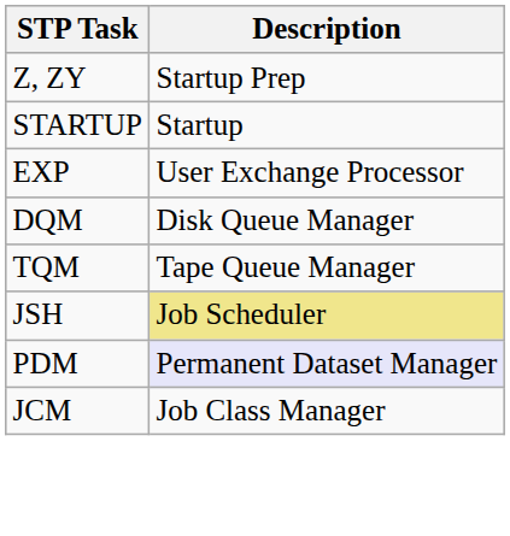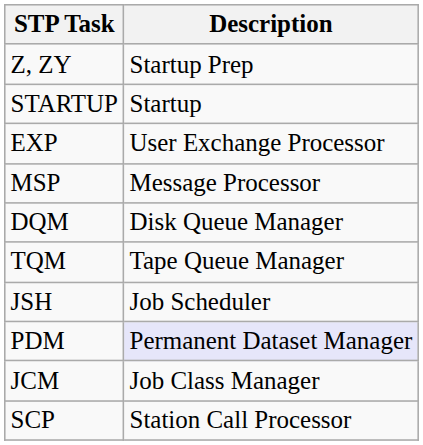 <table class="wikitable" border="1">
 <tr>
 <th>STP Task</th>
 <th>Description</th>
 </tr>
 <tr>
 <td>Z, ZY</td>
 <td>Startup Prep</td>
 </tr>
 <tr>
 <td>STARTUP</td>
 <td>Startup</td>
 </tr>
 <tr>
 <td>EXP</td>
 <td>User Exchange Processor</td>
 </tr>
 <tr>
+<td>MSP</td>
+<td>Message Processor</td>
+</tr>
+<tr>
 <td>DQM</td>
 <td>Disk Queue Manager</td>
 </tr>
 <tr>
 <td>TQM</td>
 <td>Tape Queue Manager</td>
 </tr>
 <tr>
 <td>JSH</td>
-<td style="background: khaki;">Job Scheduler</td>
+<td>Job Scheduler</td>
 </tr>
 <tr>
 <td>PDM</td>
 <td style="background: lavender;">Permanent Dataset Manager</td>
 </tr>
 <tr>
 <td>JCM</td>
 <td>Job Class Manager</td>
 </tr>
+<tr>
+<td>SCP</td>
+<td>Station Call Processor</td>
+</tr>
 </table>
